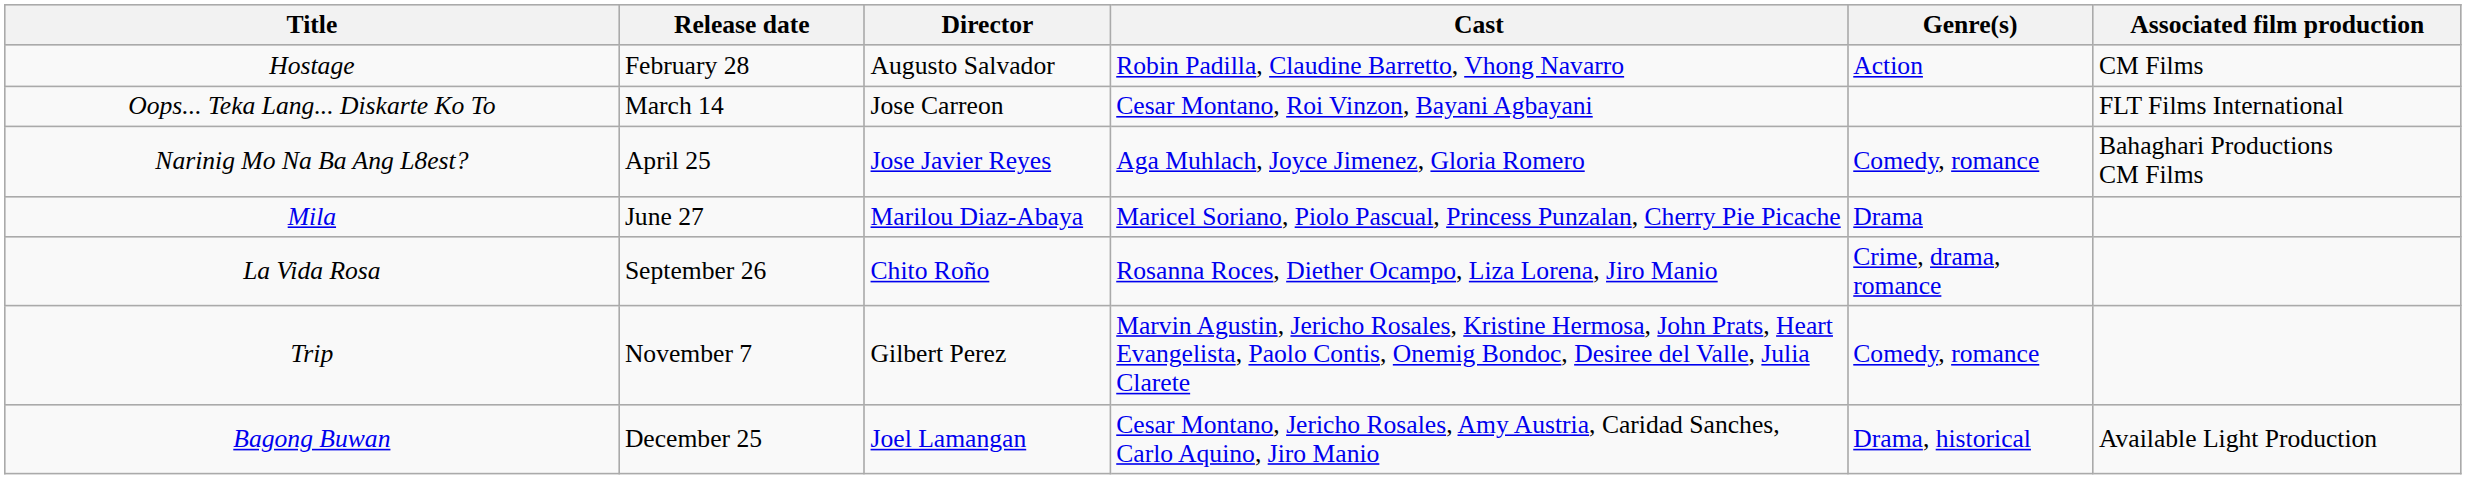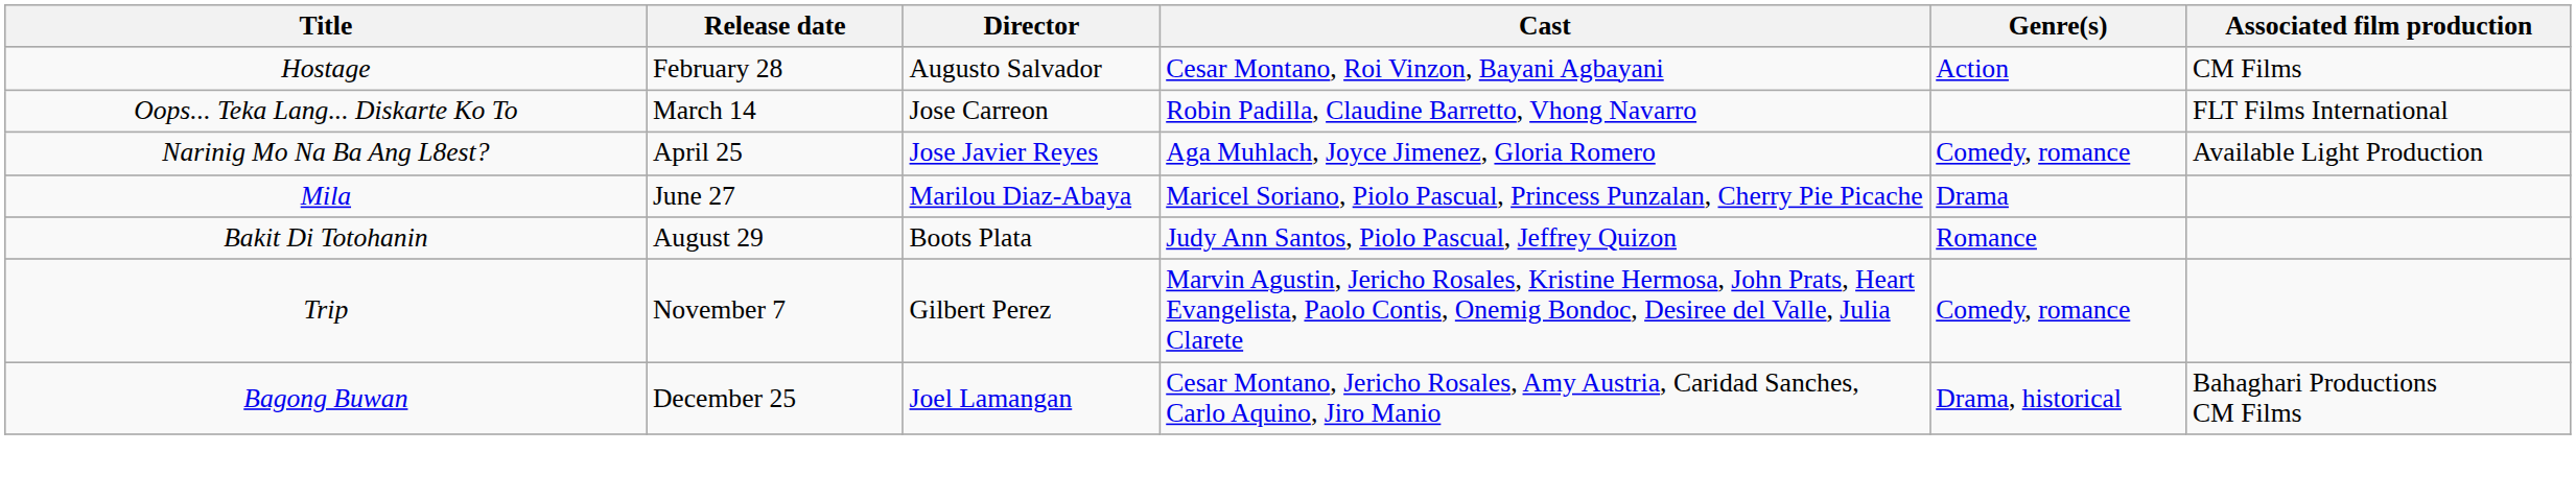 <table class="wikitable" style="width:97%">
 <tr>
 <th style="width:25%;">Title</th>
 <th style="width:10%;">Release date</th>
 <th style="width:10%;">Director</th>
 <th style="width:30%;">Cast</th>
 <th style="width:10%;">Genre(s)</th>
 <th style="width:15%;">Associated film production</th>
 </tr>
 <tr>
 <td style="text-align:center;"><em>Hostage</em></td>
 <td>February 28</td>
 <td>Augusto Salvador</td>
-<td><a href='#'>Robin Padilla</a>, <a href='#'>Claudine Barretto</a>, <a href='#'>Vhong Navarro</a></td>
+<td><a href='#'>Cesar Montano</a>, <a href='#'>Roi Vinzon</a>, <a href='#'>Bayani Agbayani</a></td>
 <td><a href='#'>Action</a></td>
 <td>CM Films</td>
 </tr>
 <tr>
 <td style="text-align:center;"><em>Oops... Teka Lang... Diskarte Ko To</em></td>
 <td>March 14</td>
 <td>Jose Carreon</td>
-<td><a href='#'>Cesar Montano</a>, <a href='#'>Roi Vinzon</a>, <a href='#'>Bayani Agbayani</a></td>
+<td><a href='#'>Robin Padilla</a>, <a href='#'>Claudine Barretto</a>, <a href='#'>Vhong Navarro</a></td>
 <td></td>
 <td>FLT Films International</td>
 </tr>
 <tr>
 <td style="text-align:center;"><em>Narinig Mo Na Ba Ang L8est?</em></td>
 <td>April 25</td>
 <td><a href='#'>Jose Javier Reyes</a></td>
 <td><a href='#'>Aga Muhlach</a>, <a href='#'>Joyce Jimenez</a>, <a href='#'>Gloria Romero</a></td>
 <td><a href='#'>Comedy</a>, <a href='#'>romance</a></td>
-<td>Bahaghari Productions<br>CM Films</td>
+<td>Available Light Production</td>
 </tr>
 <tr>
 <td style="text-align:center;"><em><a href='#'>Mila</a></em></td>
 <td>June 27</td>
 <td><a href='#'>Marilou Diaz-Abaya</a></td>
 <td><a href='#'>Maricel Soriano</a>, <a href='#'>Piolo Pascual</a>, <a href='#'>Princess Punzalan</a>, <a href='#'>Cherry Pie Picache</a></td>
 <td><a href='#'>Drama</a></td>
 <td></td>
 </tr>
 <tr>
-<td style="text-align:center;"><em>La Vida Rosa</em></td>
-<td>September 26</td>
-<td><a href='#'>Chito Roño</a></td>
-<td><a href='#'>Rosanna Roces</a>, <a href='#'>Diether Ocampo</a>, <a href='#'>Liza Lorena</a>, <a href='#'>Jiro Manio</a></td>
-<td><a href='#'>Crime</a>, <a href='#'>drama</a>, <a href='#'>romance</a></td>
+<td style="text-align:center;"><em>Bakit Di Totohanin</em></td>
+<td>August 29</td>
+<td>Boots Plata</td>
+<td><a href='#'>Judy Ann Santos</a>, <a href='#'>Piolo Pascual</a>, <a href='#'>Jeffrey Quizon</a></td>
+<td><a href='#'>Romance</a></td>
 <td></td>
 </tr>
 <tr>
 <td style="text-align:center;"><em>Trip</em></td>
 <td>November 7</td>
 <td>Gilbert Perez</td>
 <td><a href='#'>Marvin Agustin</a>, <a href='#'>Jericho Rosales</a>, <a href='#'>Kristine Hermosa</a>, <a href='#'>John Prats</a>, <a href='#'>Heart Evangelista</a>, <a href='#'>Paolo Contis</a>, <a href='#'>Onemig Bondoc</a>, <a href='#'>Desiree del Valle</a>, <a href='#'>Julia Clarete</a></td>
 <td><a href='#'>Comedy</a>, <a href='#'>romance</a></td>
 <td></td>
 </tr>
 <tr>
 <td style="text-align:center;"><em><a href='#'>Bagong Buwan</a></em></td>
 <td>December 25</td>
 <td><a href='#'>Joel Lamangan</a></td>
 <td><a href='#'>Cesar Montano</a>, <a href='#'>Jericho Rosales</a>, <a href='#'>Amy Austria</a>, Caridad Sanches, <a href='#'>Carlo Aquino</a>, <a href='#'>Jiro Manio</a></td>
 <td><a href='#'>Drama</a>, <a href='#'>historical</a></td>
-<td>Available Light Production</td>
+<td>Bahaghari Productions<br>CM Films</td>
 </tr>
 </table>
